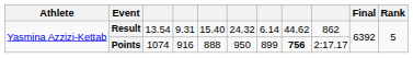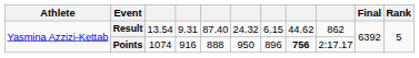 <table class="wikitable" style="font-size:90%">
 <tr>
 <th>Athlete</th>
 <th>Event</th>
 <th></th>
 <th></th>
 <th></th>
 <th></th>
 <th></th>
 <th></th>
 <th></th>
 <th>Final</th>
 <th>Rank</th>
 </tr>
 <tr align=center>
 <td rowspan=2 align=left><a href='#'>Yasmina Azzizi-Kettab</a></td>
 <th style="font-size:95%">Result</th>
 <td>13.54</td>
 <td>9.31</td>
-<td>15.40</td>
+<td>87.40</td>
 <td>24.32</td>
-<td>6.14</td>
+<td>6.15</td>
 <td>44.62</td>
 <td>862</td>
 <td rowspan=2>6392</td>
 <td rowspan=2>5</td>
 </tr>
 <tr align=center>
 <th style="font-size:95%">Points</th>
 <td>1074</td>
 <td>916</td>
 <td>888</td>
 <td>950</td>
-<td>899</td>
+<td>896</td>
 <td><strong>756</strong></td>
 <td>2:17.17</td>
 </tr>
 </table>
